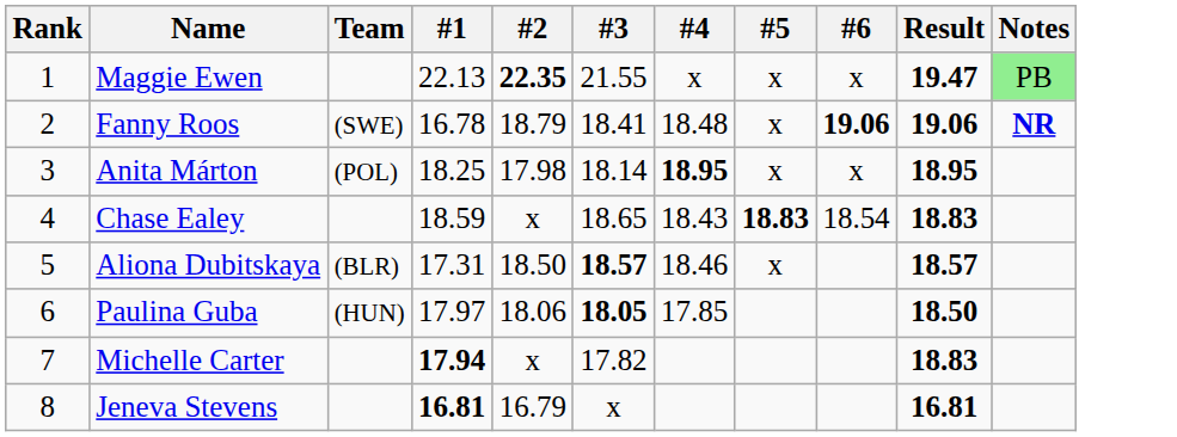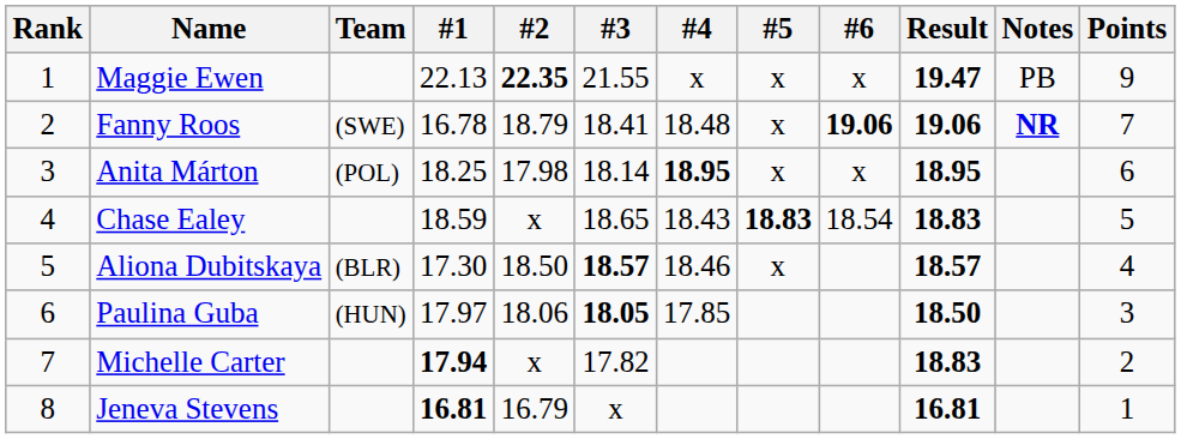 <table class="wikitable sortable" style="text-align:center">
 <tr>
 <th>Rank</th>
 <th>Name</th>
 <th>Team</th>
 <th>#1</th>
 <th>#2</th>
 <th>#3</th>
 <th>#4</th>
 <th>#5</th>
 <th>#6</th>
 <th>Result</th>
 <th>Notes</th>
+<th>Points</th>
 </tr>
 <tr>
 <td>1</td>
 <td align=left><a href='#'>Maggie Ewen</a></td>
 <td align=left></td>
 <td>22.13</td>
 <td><strong>22.35</strong></td>
 <td>21.55</td>
 <td>x</td>
 <td>x</td>
 <td>x</td>
 <td><strong>19.47</strong></td>
-<td style="background: lightgreen;">PB</td>
+<td>PB</td>
+<td>9</td>
 </tr>
 <tr>
 <td>2</td>
 <td align=left><a href='#'>Fanny Roos</a></td>
 <td align=left> <small>(SWE)</small></td>
 <td>16.78</td>
 <td>18.79</td>
 <td>18.41</td>
 <td>18.48</td>
 <td>x</td>
 <td><strong>19.06</strong></td>
 <td><strong>19.06</strong></td>
 <td><strong><a href='#'>NR</a></strong></td>
+<td>7</td>
 </tr>
 <tr>
 <td>3</td>
 <td align=left><a href='#'>Anita Márton</a></td>
 <td align=left> <small>(POL)</small></td>
 <td>18.25</td>
 <td>17.98</td>
 <td>18.14</td>
 <td><strong>18.95</strong></td>
 <td>x</td>
 <td>x</td>
 <td><strong>18.95</strong></td>
 <td></td>
+<td>6</td>
 </tr>
 <tr>
 <td>4</td>
 <td align=left><a href='#'>Chase Ealey</a></td>
 <td align=left></td>
 <td>18.59</td>
 <td>x</td>
 <td>18.65</td>
 <td>18.43</td>
 <td><strong>18.83</strong></td>
 <td>18.54</td>
 <td><strong>18.83</strong></td>
 <td></td>
+<td>5</td>
 </tr>
 <tr>
 <td>5</td>
 <td align=left><a href='#'>Aliona Dubitskaya</a></td>
 <td align=left> <small>(BLR)</small></td>
-<td>17.31</td>
+<td>17.30</td>
 <td>18.50</td>
 <td><strong>18.57</strong></td>
 <td>18.46</td>
 <td>x</td>
 <td></td>
 <td><strong>18.57</strong></td>
 <td></td>
+<td>4</td>
 </tr>
 <tr>
 <td>6</td>
 <td align=left><a href='#'>Paulina Guba</a></td>
 <td align=left> <small>(HUN)</small></td>
 <td>17.97</td>
 <td>18.06</td>
 <td><strong>18.05</strong></td>
 <td>17.85</td>
 <td></td>
 <td></td>
 <td><strong>18.50</strong></td>
 <td></td>
+<td>3</td>
 </tr>
 <tr>
 <td>7</td>
 <td align=left><a href='#'>Michelle Carter</a></td>
 <td align=left></td>
 <td><strong>17.94</strong></td>
 <td>x</td>
 <td>17.82</td>
 <td></td>
 <td></td>
 <td></td>
 <td><strong>18.83</strong></td>
 <td></td>
+<td>2</td>
 </tr>
 <tr>
 <td>8</td>
 <td align=left><a href='#'>Jeneva Stevens</a></td>
 <td align=left></td>
 <td><strong>16.81</strong></td>
 <td>16.79</td>
 <td>x</td>
 <td></td>
 <td></td>
 <td></td>
 <td><strong>16.81</strong></td>
 <td></td>
+<td>1</td>
 </tr>
 </table>
